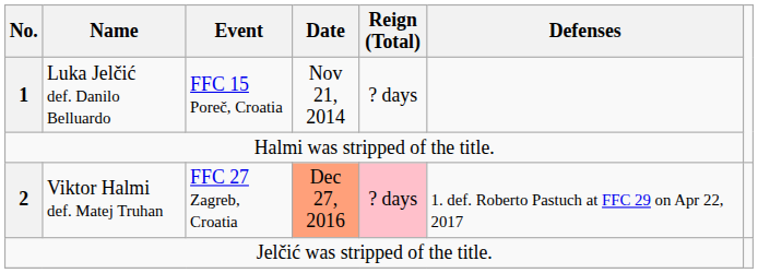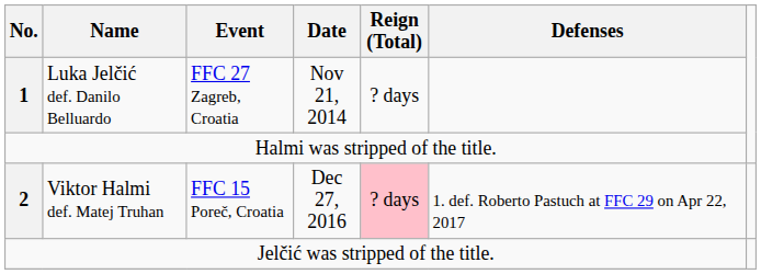 <table class="wikitable" style="width:99%;">
 <tr>
 <th style="width:2%;">No.</th>
 <th>Name</th>
 <th>Event</th>
 <th style="width:9%;">Date</th>
 <th style="width:9%;">Reign<br>(Total)</th>
 <th>Defenses</th>
 </tr>
 <tr>
 <th>1</th>
 <td> Luka Jelčić<br><small>def. Danilo Belluardo </small></td>
-<td><a href='#'>FFC 15</a><br><small>Poreč, Croatia</small></td>
+<td><a href='#'>FFC 27</a><br><small>Zagreb, Croatia</small></td>
 <td style="text-align:center;">Nov 21, 2014</td>
 <td style="text-align:center;">? days</td>
 <td></td>
 </tr>
 <tr>
 <td align="center" colspan="6">Halmi was stripped of the title.</td>
 </tr>
 <tr>
 <th>2</th>
 <td> Viktor Halmi<br><small>def. Matej Truhan </small></td>
-<td><a href='#'>FFC 27</a><br><small>Zagreb, Croatia</small></td>
-<td style="background: lightsalmon; text-align:center;">Dec 27, 2016</td>
+<td><a href='#'>FFC 15</a><br><small>Poreč, Croatia</small></td>
+<td style="text-align:center;">Dec 27, 2016</td>
 <td style="background: pink; text-align:center;">? days</td>
 <td><br><small>1. def. Roberto Pastuch at <a href='#'>FFC 29</a> on Apr 22, 2017</small><br></td>
 <td></td>
 </tr>
 <tr>
 <td align="center" colspan="6">Jelčić was stripped of the title.</td>
 </tr>
 <tr>
 </tr>
 </table>
